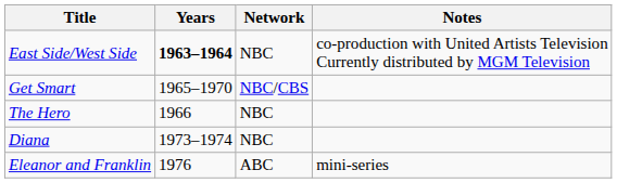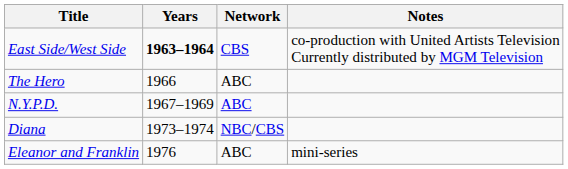 <table class="wikitable sortable">
 <tr>
 <th>Title</th>
 <th>Years</th>
 <th>Network</th>
 <th>Notes</th>
 </tr>
 <tr>
 <td><em><a href='#'>East Side/West Side</a></em></td>
 <td><strong>1963–1964</strong></td>
-<td>NBC</td>
+<td><a href='#'>CBS</a></td>
 <td>co-production with United Artists Television<br>Currently distributed by <a href='#'>MGM Television</a></td>
-</tr>
-<tr>
-<td><em><a href='#'>Get Smart</a></em></td>
-<td>1965–1970</td>
-<td><a href='#'>NBC</a>/<a href='#'>CBS</a></td>
-<td></td>
 </tr>
 <tr>
 <td><em><a href='#'>The Hero</a></em></td>
 <td>1966</td>
-<td>NBC</td>
+<td>ABC</td>
+<td></td>
+</tr>
+<tr>
+<td><em><a href='#'>N.Y.P.D.</a></em></td>
+<td>1967–1969</td>
+<td><a href='#'>ABC</a></td>
 <td></td>
 </tr>
 <tr>
 <td><em><a href='#'>Diana</a></em></td>
 <td>1973–1974</td>
-<td>NBC</td>
+<td><a href='#'>NBC</a>/<a href='#'>CBS</a></td>
 <td></td>
 </tr>
 <tr>
 <td><em><a href='#'>Eleanor and Franklin</a></em></td>
 <td>1976</td>
 <td>ABC</td>
 <td>mini-series</td>
 </tr>
 </table>
